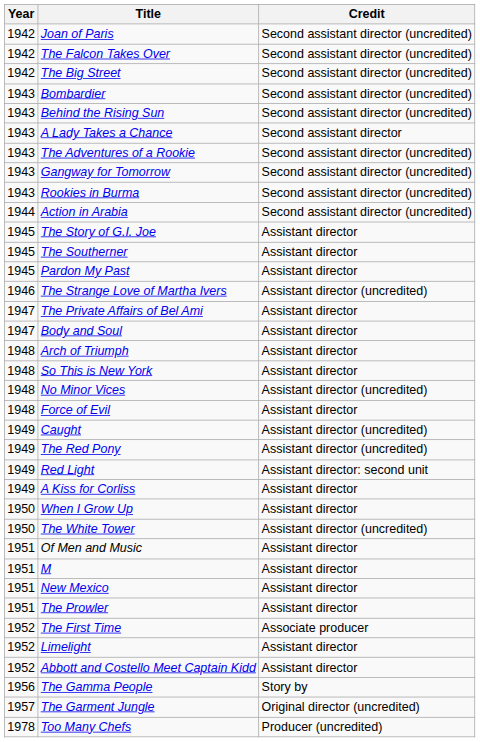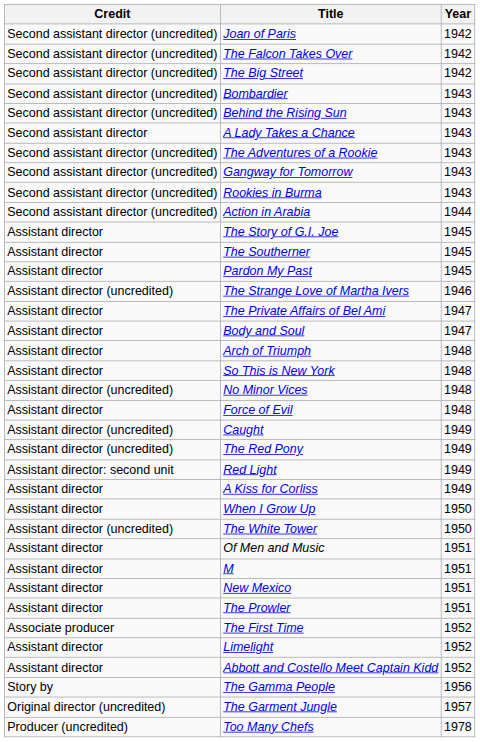 <table class="wikitable">
 <tr>
+<th>Credit</th>
+<th>Title</th>
 <th>Year</th>
-<th>Title</th>
-<th>Credit</th>
 </tr>
 <tr>
+<td>Second assistant director (uncredited)</td>
+<td><em><a href='#'>Joan of Paris</a></em></td>
 <td>1942</td>
-<td><em><a href='#'>Joan of Paris</a></em></td>
-<td>Second assistant director (uncredited)</td>
 </tr>
 <tr>
+<td>Second assistant director (uncredited)</td>
+<td><em><a href='#'>The Falcon Takes Over</a></em></td>
 <td>1942</td>
-<td><em><a href='#'>The Falcon Takes Over</a></em></td>
-<td>Second assistant director (uncredited)</td>
 </tr>
 <tr>
+<td>Second assistant director (uncredited)</td>
+<td><em><a href='#'>The Big Street</a></em></td>
 <td>1942</td>
-<td><em><a href='#'>The Big Street</a></em></td>
-<td>Second assistant director (uncredited)</td>
 </tr>
 <tr>
+<td>Second assistant director (uncredited)</td>
+<td><em><a href='#'>Bombardier</a></em></td>
 <td>1943</td>
-<td><em><a href='#'>Bombardier</a></em></td>
-<td>Second assistant director (uncredited)</td>
 </tr>
 <tr>
+<td>Second assistant director (uncredited)</td>
+<td><em><a href='#'>Behind the Rising Sun</a></em></td>
 <td>1943</td>
-<td><em><a href='#'>Behind the Rising Sun</a></em></td>
-<td>Second assistant director (uncredited)</td>
 </tr>
 <tr>
+<td>Second assistant director</td>
+<td><em><a href='#'>A Lady Takes a Chance</a></em></td>
 <td>1943</td>
-<td><em><a href='#'>A Lady Takes a Chance</a></em></td>
-<td>Second assistant director</td>
 </tr>
 <tr>
+<td>Second assistant director (uncredited)</td>
+<td><em><a href='#'>The Adventures of a Rookie</a></em></td>
 <td>1943</td>
-<td><em><a href='#'>The Adventures of a Rookie</a></em></td>
-<td>Second assistant director (uncredited)</td>
 </tr>
 <tr>
+<td>Second assistant director (uncredited)</td>
+<td><em><a href='#'>Gangway for Tomorrow</a></em></td>
 <td>1943</td>
-<td><em><a href='#'>Gangway for Tomorrow</a></em></td>
-<td>Second assistant director (uncredited)</td>
 </tr>
 <tr>
+<td>Second assistant director (uncredited)</td>
+<td><em><a href='#'>Rookies in Burma</a></em></td>
 <td>1943</td>
-<td><em><a href='#'>Rookies in Burma</a></em></td>
-<td>Second assistant director (uncredited)</td>
 </tr>
 <tr>
+<td>Second assistant director (uncredited)</td>
+<td><em><a href='#'>Action in Arabia</a></em></td>
 <td>1944</td>
-<td><em><a href='#'>Action in Arabia</a></em></td>
-<td>Second assistant director (uncredited)</td>
 </tr>
 <tr>
+<td>Assistant director</td>
+<td><em><a href='#'>The Story of G.I. Joe</a></em></td>
 <td>1945</td>
-<td><em><a href='#'>The Story of G.I. Joe</a></em></td>
-<td>Assistant director</td>
 </tr>
 <tr>
+<td>Assistant director</td>
+<td><em><a href='#'>The Southerner</a></em></td>
 <td>1945</td>
-<td><em><a href='#'>The Southerner</a></em></td>
-<td>Assistant director</td>
 </tr>
 <tr>
+<td>Assistant director</td>
+<td><em><a href='#'>Pardon My Past</a></em></td>
 <td>1945</td>
-<td><em><a href='#'>Pardon My Past</a></em></td>
-<td>Assistant director</td>
 </tr>
 <tr>
+<td>Assistant director (uncredited)</td>
+<td><em><a href='#'>The Strange Love of Martha Ivers</a></em></td>
 <td>1946</td>
-<td><em><a href='#'>The Strange Love of Martha Ivers</a></em></td>
-<td>Assistant director (uncredited)</td>
 </tr>
 <tr>
+<td>Assistant director</td>
+<td><em><a href='#'>The Private Affairs of Bel Ami</a></em></td>
 <td>1947</td>
-<td><em><a href='#'>The Private Affairs of Bel Ami</a></em></td>
-<td>Assistant director</td>
 </tr>
 <tr>
+<td>Assistant director</td>
+<td><em><a href='#'>Body and Soul</a></em></td>
 <td>1947</td>
-<td><em><a href='#'>Body and Soul</a></em></td>
-<td>Assistant director</td>
 </tr>
 <tr>
+<td>Assistant director</td>
+<td><em><a href='#'>Arch of Triumph</a></em></td>
 <td>1948</td>
-<td><em><a href='#'>Arch of Triumph</a></em></td>
-<td>Assistant director</td>
 </tr>
 <tr>
+<td>Assistant director</td>
+<td><em><a href='#'>So This is New York</a></em></td>
 <td>1948</td>
-<td><em><a href='#'>So This is New York</a></em></td>
-<td>Assistant director</td>
 </tr>
 <tr>
+<td>Assistant director (uncredited)</td>
+<td><em><a href='#'>No Minor Vices</a></em></td>
 <td>1948</td>
-<td><em><a href='#'>No Minor Vices</a></em></td>
-<td>Assistant director (uncredited)</td>
 </tr>
 <tr>
+<td>Assistant director</td>
+<td><em><a href='#'>Force of Evil</a></em></td>
 <td>1948</td>
-<td><em><a href='#'>Force of Evil</a></em></td>
-<td>Assistant director</td>
 </tr>
 <tr>
+<td>Assistant director (uncredited)</td>
+<td><em><a href='#'>Caught</a></em></td>
 <td>1949</td>
-<td><em><a href='#'>Caught</a></em></td>
-<td>Assistant director (uncredited)</td>
 </tr>
 <tr>
+<td>Assistant director (uncredited)</td>
+<td><em><a href='#'>The Red Pony</a></em></td>
 <td>1949</td>
-<td><em><a href='#'>The Red Pony</a></em></td>
-<td>Assistant director (uncredited)</td>
 </tr>
 <tr>
+<td>Assistant director: second unit</td>
+<td><em><a href='#'>Red Light</a></em></td>
 <td>1949</td>
-<td><em><a href='#'>Red Light</a></em></td>
-<td>Assistant director: second unit</td>
 </tr>
 <tr>
+<td>Assistant director</td>
+<td><em><a href='#'>A Kiss for Corliss</a></em></td>
 <td>1949</td>
-<td><em><a href='#'>A Kiss for Corliss</a></em></td>
-<td>Assistant director</td>
 </tr>
 <tr>
+<td>Assistant director</td>
+<td><em><a href='#'>When I Grow Up</a></em></td>
 <td>1950</td>
-<td><em><a href='#'>When I Grow Up</a></em></td>
-<td>Assistant director</td>
 </tr>
 <tr>
+<td>Assistant director (uncredited)</td>
+<td><em><a href='#'>The White Tower</a></em></td>
 <td>1950</td>
-<td><em><a href='#'>The White Tower</a></em></td>
-<td>Assistant director (uncredited)</td>
 </tr>
 <tr>
+<td>Assistant director</td>
+<td><em>Of Men and Music</em></td>
 <td>1951</td>
-<td><em>Of Men and Music</em></td>
-<td>Assistant director</td>
 </tr>
 <tr>
+<td>Assistant director</td>
+<td><em><a href='#'>M</a></em></td>
 <td>1951</td>
-<td><em><a href='#'>M</a></em></td>
-<td>Assistant director</td>
 </tr>
 <tr>
+<td>Assistant director</td>
+<td><em><a href='#'>New Mexico</a></em></td>
 <td>1951</td>
-<td><em><a href='#'>New Mexico</a></em></td>
-<td>Assistant director</td>
 </tr>
 <tr>
+<td>Assistant director</td>
+<td><em><a href='#'>The Prowler</a></em></td>
 <td>1951</td>
-<td><em><a href='#'>The Prowler</a></em></td>
-<td>Assistant director</td>
 </tr>
 <tr>
+<td>Associate producer</td>
+<td><em><a href='#'>The First Time</a></em></td>
 <td>1952</td>
-<td><em><a href='#'>The First Time</a></em></td>
-<td>Associate producer</td>
 </tr>
 <tr>
+<td>Assistant director</td>
+<td><em><a href='#'>Limelight</a></em></td>
 <td>1952</td>
-<td><em><a href='#'>Limelight</a></em></td>
-<td>Assistant director</td>
 </tr>
 <tr>
+<td>Assistant director</td>
+<td><em><a href='#'>Abbott and Costello Meet Captain Kidd</a></em></td>
 <td>1952</td>
-<td><em><a href='#'>Abbott and Costello Meet Captain Kidd</a></em></td>
-<td>Assistant director</td>
 </tr>
 <tr>
+<td>Story by</td>
+<td><em><a href='#'>The Gamma People</a></em></td>
 <td>1956</td>
-<td><em><a href='#'>The Gamma People</a></em></td>
-<td>Story by</td>
 </tr>
 <tr>
+<td>Original director (uncredited)</td>
+<td><em><a href='#'>The Garment Jungle</a></em></td>
 <td>1957</td>
-<td><em><a href='#'>The Garment Jungle</a></em></td>
-<td>Original director (uncredited)</td>
 </tr>
 <tr>
+<td>Producer (uncredited)</td>
+<td><em><a href='#'>Too Many Chefs</a></em></td>
 <td>1978</td>
-<td><em><a href='#'>Too Many Chefs</a></em></td>
-<td>Producer (uncredited)</td>
 </tr>
 </table>
